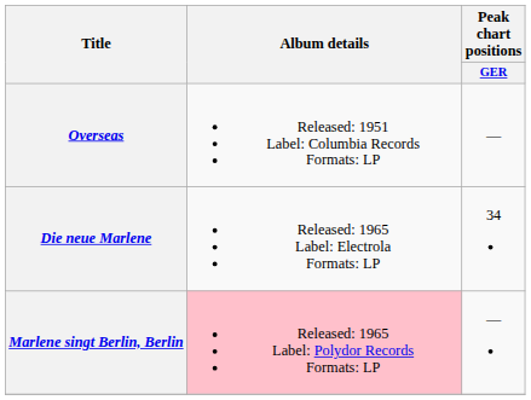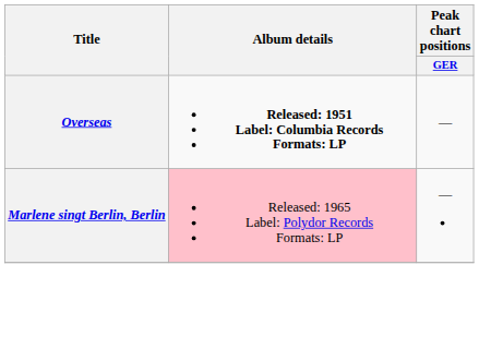 <table class="wikitable plainrowheaders" style="text-align:center;">
 <tr>
 <th rowspan="2">Title</th>
 <th scope="col" rowspan="2" style="width:18em;">Album details</th>
 <th scope="col" colspan="1">Peak chart positions</th>
 </tr>
 <tr>
 <th style="width:3em;font-size:85%"><a href='#'>GER</a><br></th>
 </tr>
 <tr>
 <th scope="row"><em><a href='#'>Overseas</a></em></th>
-<td><br><ul><li>Released: 1951</li><li>Label: Columbia Records</li><li>Formats: LP</li></ul></td>
+<td><strong><br><ul><li>Released: 1951</li><li>Label: Columbia Records</li><li>Formats: LP</li></ul></strong></td>
 <td>—</td>
-</tr>
-<tr>
-<th scope="row"><em><a href='#'>Die neue Marlene</a></em></th>
-<td><br><ul><li>Released: 1965</li><li>Label: Electrola</li><li>Formats: LP</li></ul></td>
-<td>34<br><ul><li></li></ul></td>
 </tr>
 <tr>
 <th scope="row"><em><a href='#'>Marlene singt Berlin, Berlin</a></em></th>
 <td style="background: pink;"><br><ul><li>Released: 1965</li><li>Label: <a href='#'>Polydor Records</a></li><li>Formats: LP</li></ul></td>
 <td>—<br><ul><li></li></ul></td>
 </tr>
 <tr>
 </tr>
 </table>
